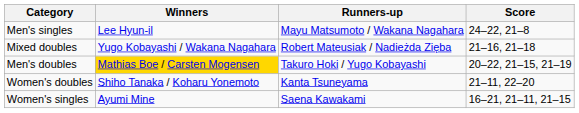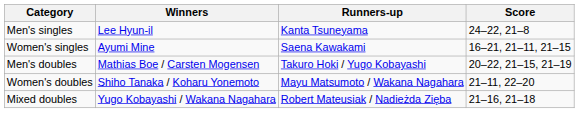 <table class=wikitable style="white-space:nowrap;">
 <tr>
 <th>Category</th>
 <th>Winners</th>
 <th>Runners-up</th>
 <th>Score</th>
 </tr>
 <tr>
 <td>Men's singles</td>
 <td> <a href='#'>Lee Hyun-il</a></td>
+<td> <a href='#'>Kanta Tsuneyama</a></td>
+<td>24–22, 21–8</td>
+</tr>
+<tr>
+<td>Women's singles</td>
+<td> <a href='#'>Ayumi Mine</a></td>
+<td> <a href='#'>Saena Kawakami</a></td>
+<td>16–21, 21–11, 21–15</td>
+</tr>
+<tr>
+<td>Men's doubles</td>
+<td> <a href='#'>Mathias Boe</a> / <a href='#'>Carsten Mogensen</a></td>
+<td> <a href='#'>Takuro Hoki</a> / <a href='#'>Yugo Kobayashi</a></td>
+<td>20–22, 21–15, 21–19</td>
+</tr>
+<tr>
+<td>Women's doubles</td>
+<td> <a href='#'>Shiho Tanaka</a> / <a href='#'>Koharu Yonemoto</a></td>
 <td> <a href='#'>Mayu Matsumoto</a> / <a href='#'>Wakana Nagahara</a></td>
-<td>24–22, 21–8</td>
+<td>21–11, 22–20</td>
 </tr>
 <tr>
 <td>Mixed doubles</td>
 <td> <a href='#'>Yugo Kobayashi</a> / <a href='#'>Wakana Nagahara</a></td>
 <td> <a href='#'>Robert Mateusiak</a> / <a href='#'>Nadieżda Zięba</a></td>
 <td>21–16, 21–18</td>
 </tr>
-<tr>
-<td>Men's doubles</td>
-<td style="background: gold;"> <a href='#'>Mathias Boe</a> / <a href='#'>Carsten Mogensen</a></td>
-<td> <a href='#'>Takuro Hoki</a> / <a href='#'>Yugo Kobayashi</a></td>
-<td>20–22, 21–15, 21–19</td>
-</tr>
-<tr>
-<td>Women's doubles</td>
-<td> <a href='#'>Shiho Tanaka</a> / <a href='#'>Koharu Yonemoto</a></td>
-<td> <a href='#'>Kanta Tsuneyama</a></td>
-<td>21–11, 22–20</td>
-</tr>
-<tr>
-<td>Women's singles</td>
-<td> <a href='#'>Ayumi Mine</a></td>
-<td> <a href='#'>Saena Kawakami</a></td>
-<td>16–21, 21–11, 21–15</td>
-</tr>
 </table>
